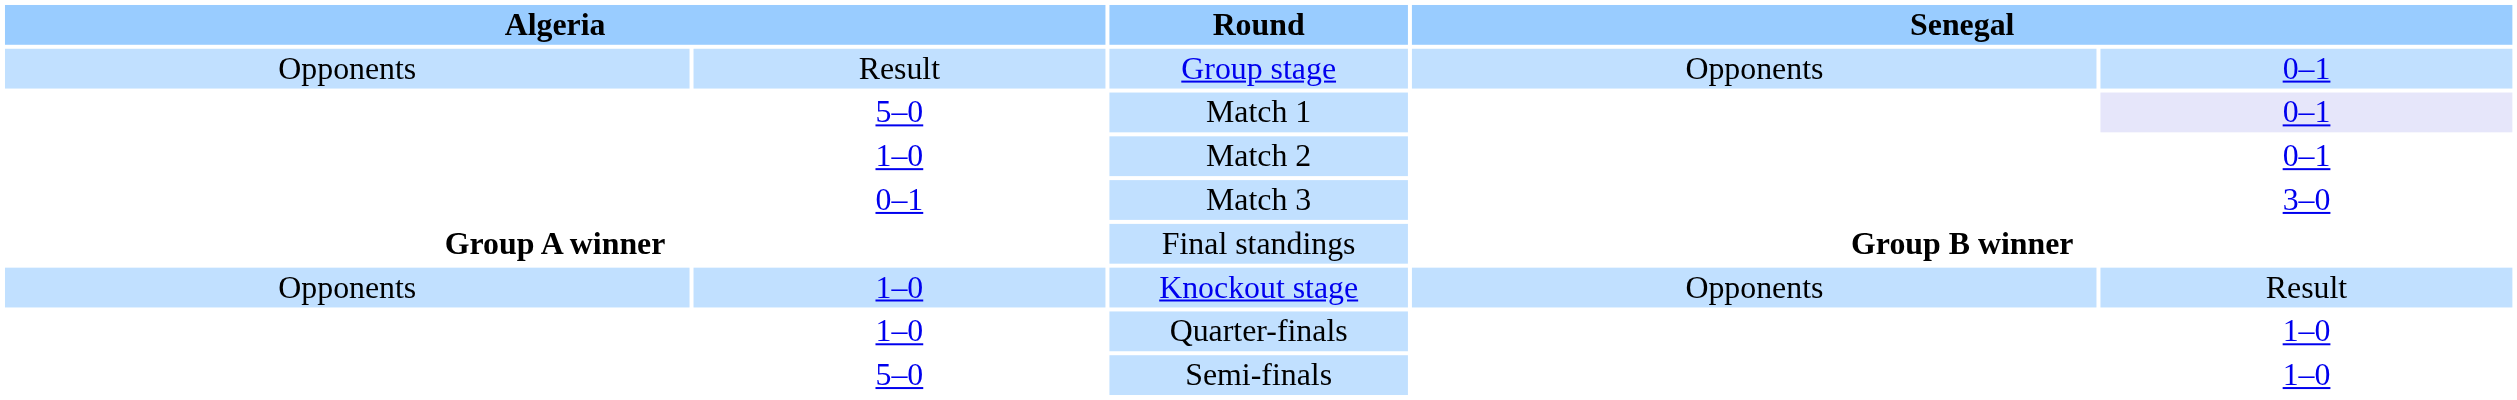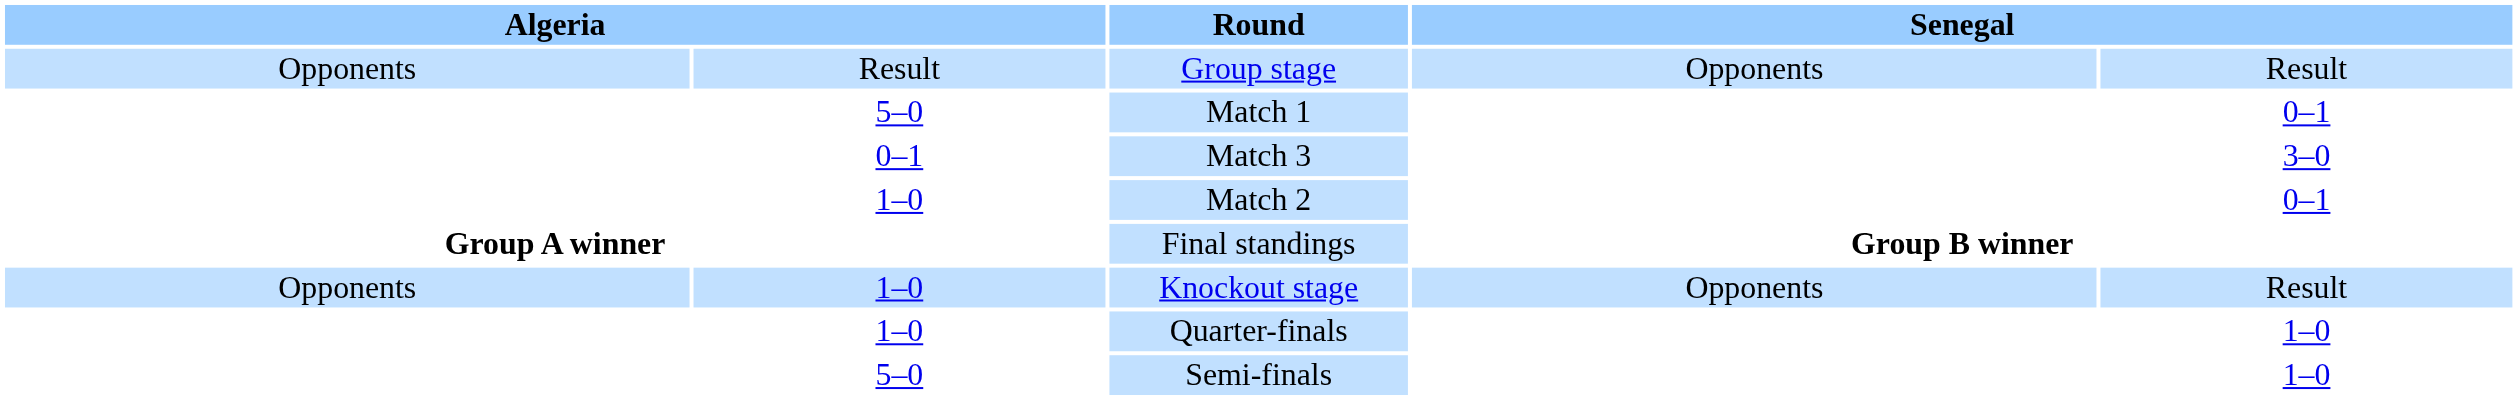 <table style="width:100%; text-align:center">
 <tr style="vertical-align:top; background:#99CCFF">
 <th colspan="2" width=44%>Algeria</th>
 <th width=12%>Round</th>
 <th colspan="2" width=44%>Senegal</th>
 </tr>
 <tr style="vertical-align:top; background:#C1E0FF">
 <td>Opponents</td>
 <td>Result</td>
 <td><a href='#'>Group stage</a></td>
 <td>Opponents</td>
-<td><a href='#'>0–1</a></td>
+<td>Result</td>
 </tr>
 <tr>
 <td align="left"></td>
 <td><a href='#'>5–0</a></td>
 <td style="background:#C1E0FF">Match 1</td>
-<td align="left"></td>
-<td style="background: lavender;"><a href='#'>0–1</a></td>
-</tr>
-<tr>
-<td align="left"></td>
-<td><a href='#'>1–0</a></td>
-<td style="background:#C1E0FF">Match 2</td>
 <td align="left"></td>
 <td><a href='#'>0–1</a></td>
 </tr>
 <tr>
 <td align="left"></td>
 <td><a href='#'>0–1</a></td>
 <td style="background:#C1E0FF">Match 3</td>
 <td align="left"></td>
 <td><a href='#'>3–0</a></td>
+</tr>
+<tr>
+<td align="left"></td>
+<td><a href='#'>1–0</a></td>
+<td style="background:#C1E0FF">Match 2</td>
+<td align="left"></td>
+<td><a href='#'>0–1</a></td>
 </tr>
 <tr>
 <td colspan="2" style="text-align:center"><strong>Group A winner</strong><div></div></td>
 <td style="background:#C1E0FF">Final standings</td>
 <td colspan="2" style="text-align:center"><strong>Group B winner</strong><div></div></td>
 </tr>
 <tr style="vertical-align:top; background:#C1E0FF">
 <td>Opponents</td>
 <td><a href='#'>1–0</a></td>
 <td><a href='#'>Knockout stage</a></td>
 <td>Opponents</td>
 <td>Result</td>
 </tr>
 <tr>
 <td align="left"></td>
 <td><a href='#'>1–0</a></td>
 <td style="background:#C1E0FF">Quarter-finals</td>
 <td align="left"></td>
 <td><a href='#'>1–0</a></td>
 </tr>
 <tr>
 <td align="left"></td>
 <td><a href='#'>5–0</a></td>
 <td style="background:#C1E0FF">Semi-finals</td>
 <td align="left"></td>
 <td><a href='#'>1–0</a></td>
 </tr>
 </table>
